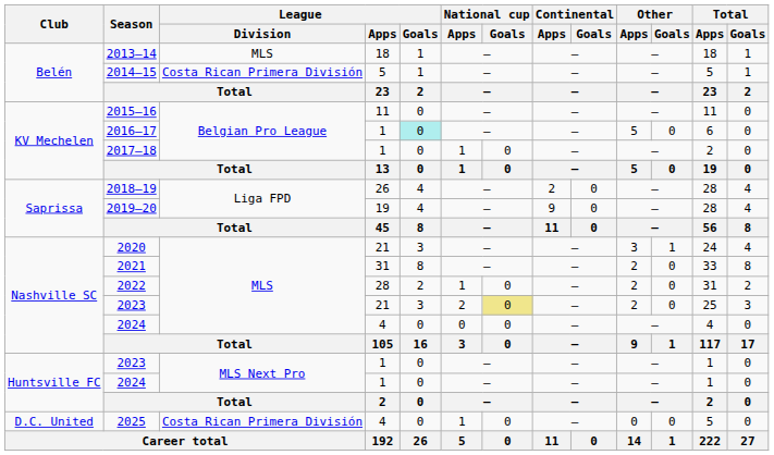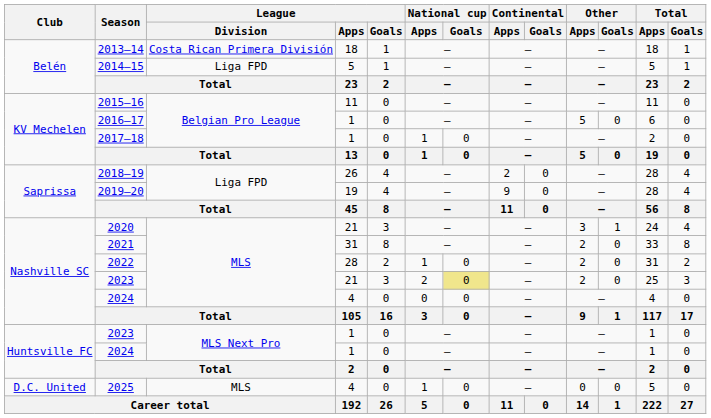 <table class="wikitable" style="text-align:center">
 <tr>
 <th rowspan="2">Club</th>
 <th rowspan="2">Season</th>
 <th colspan="3">League</th>
 <th colspan="2">National cup</th>
 <th colspan="2">Continental</th>
 <th colspan="2">Other</th>
 <th colspan="2">Total</th>
 </tr>
 <tr>
 <th>Division</th>
 <th>Apps</th>
 <th>Goals</th>
 <th>Apps</th>
 <th>Goals</th>
 <th>Apps</th>
 <th>Goals</th>
 <th>Apps</th>
 <th>Goals</th>
 <th>Apps</th>
 <th>Goals</th>
 </tr>
 <tr>
 <td rowspan="3"><a href='#'>Belén</a></td>
 <td><a href='#'>2013–14</a></td>
-<td>MLS</td>
+<td><a href='#'>Costa Rican Primera División</a></td>
 <td>18</td>
 <td>1</td>
 <td colspan="2">—</td>
 <td colspan="2">—</td>
 <td colspan="2">—</td>
 <td>18</td>
 <td>1</td>
 </tr>
 <tr>
 <td><a href='#'>2014–15</a></td>
-<td><a href='#'>Costa Rican Primera División</a></td>
+<td>Liga FPD</td>
 <td>5</td>
 <td>1</td>
 <td colspan="2">—</td>
 <td colspan="2">—</td>
 <td colspan="2">—</td>
 <td>5</td>
 <td>1</td>
 </tr>
 <tr>
 <th colspan="2">Total</th>
 <th>23</th>
 <th>2</th>
 <th colspan=2>—</th>
 <th colspan=2>—</th>
 <th colspan=2>—</th>
 <th>23</th>
 <th>2</th>
 </tr>
 <tr>
 <td rowspan="4"><a href='#'>KV Mechelen</a></td>
 <td><a href='#'>2015–16</a></td>
 <td rowspan="3"><a href='#'>Belgian Pro League</a></td>
 <td>11</td>
 <td>0</td>
 <td colspan="2">—</td>
 <td colspan="2">—</td>
 <td colspan="2">—</td>
 <td>11</td>
 <td>0</td>
 </tr>
 <tr>
 <td><a href='#'>2016–17</a></td>
 <td>1</td>
-<td style="background: paleturquoise;">0</td>
+<td>0</td>
 <td colspan="2">—</td>
 <td colspan="2">—</td>
 <td>5</td>
 <td>0</td>
 <td>6</td>
 <td>0</td>
 </tr>
 <tr>
 <td><a href='#'>2017–18</a></td>
 <td>1</td>
 <td>0</td>
 <td>1</td>
 <td>0</td>
 <td colspan="2">—</td>
 <td colspan="2">—</td>
 <td>2</td>
 <td>0</td>
 </tr>
 <tr>
 <th colspan="2">Total</th>
 <th>13</th>
 <th>0</th>
 <th>1</th>
 <th>0</th>
 <th colspan=2>—</th>
 <th>5</th>
 <th>0</th>
 <th>19</th>
 <th>0</th>
 </tr>
 <tr>
 <td rowspan="3"><a href='#'>Saprissa</a></td>
 <td><a href='#'>2018–19</a></td>
 <td rowspan="2">Liga FPD</td>
 <td>26</td>
 <td>4</td>
 <td colspan="2">—</td>
 <td>2</td>
 <td>0</td>
 <td colspan="2">—</td>
 <td>28</td>
 <td>4</td>
 </tr>
 <tr>
 <td><a href='#'>2019–20</a></td>
 <td>19</td>
 <td>4</td>
 <td colspan="2">—</td>
 <td>9</td>
 <td>0</td>
 <td colspan="2">—</td>
 <td>28</td>
 <td>4</td>
 </tr>
 <tr>
 <th colspan="2">Total</th>
 <th>45</th>
 <th>8</th>
 <th colspan=2>—</th>
 <th>11</th>
 <th>0</th>
 <th colspan=2>—</th>
 <th>56</th>
 <th>8</th>
 </tr>
 <tr>
 <td rowspan="6"><a href='#'>Nashville SC</a></td>
 <td><a href='#'>2020</a></td>
 <td rowspan="5"><a href='#'>MLS</a></td>
 <td>21</td>
 <td>3</td>
 <td colspan="2">—</td>
 <td colspan="2">—</td>
 <td>3</td>
 <td>1</td>
 <td>24</td>
 <td>4</td>
 </tr>
 <tr>
 <td><a href='#'>2021</a></td>
 <td>31</td>
 <td>8</td>
 <td colspan="2">—</td>
 <td colspan="2">—</td>
 <td>2</td>
 <td>0</td>
 <td>33</td>
 <td>8</td>
 </tr>
 <tr>
 <td><a href='#'>2022</a></td>
 <td>28</td>
 <td>2</td>
 <td>1</td>
 <td>0</td>
 <td colspan="2">—</td>
 <td>2</td>
 <td>0</td>
 <td>31</td>
 <td>2</td>
 </tr>
 <tr>
 <td><a href='#'>2023</a></td>
 <td>21</td>
 <td>3</td>
 <td>2</td>
 <td style="background: khaki;">0</td>
 <td colspan="2">—</td>
 <td>2</td>
 <td>0</td>
 <td>25</td>
 <td>3</td>
 </tr>
 <tr>
 <td><a href='#'>2024</a></td>
 <td>4</td>
 <td>0</td>
 <td>0</td>
 <td>0</td>
 <td colspan="2">—</td>
 <td colspan="2">—</td>
 <td>4</td>
 <td>0</td>
 </tr>
 <tr>
 <th colspan="2">Total</th>
 <th>105</th>
 <th>16</th>
 <th>3</th>
 <th>0</th>
 <th colspan=2>—</th>
 <th>9</th>
 <th>1</th>
 <th>117</th>
 <th>17</th>
 </tr>
 <tr>
 <td rowspan="3"><a href='#'>Huntsville FC</a></td>
 <td><a href='#'>2023</a></td>
 <td rowspan="2"><a href='#'>MLS Next Pro</a></td>
 <td>1</td>
 <td>0</td>
 <td colspan="2">—</td>
 <td colspan="2">—</td>
 <td colspan="2">—</td>
 <td>1</td>
 <td>0</td>
 </tr>
 <tr>
 <td><a href='#'>2024</a></td>
 <td>1</td>
 <td>0</td>
 <td colspan="2">—</td>
 <td colspan="2">—</td>
 <td colspan="2">—</td>
 <td>1</td>
 <td>0</td>
 </tr>
 <tr>
 <th colspan="2">Total</th>
 <th>2</th>
 <th>0</th>
 <th colspan="2">—</th>
 <th colspan="2">—</th>
 <th colspan="2">—</th>
 <th>2</th>
 <th>0</th>
 </tr>
 <tr>
 <td><a href='#'>D.C. United</a></td>
 <td><a href='#'>2025</a></td>
-<td><a href='#'>Costa Rican Primera División</a></td>
+<td>MLS</td>
 <td>4</td>
 <td>0</td>
 <td>1</td>
 <td>0</td>
 <td colspan="2">—</td>
 <td>0</td>
 <td>0</td>
 <td>5</td>
 <td>0</td>
 </tr>
 <tr>
 <th colspan="3">Career total</th>
 <th>192</th>
 <th>26</th>
 <th>5</th>
 <th>0</th>
 <th>11</th>
 <th>0</th>
 <th>14</th>
 <th>1</th>
 <th>222</th>
 <th>27</th>
 </tr>
 </table>
